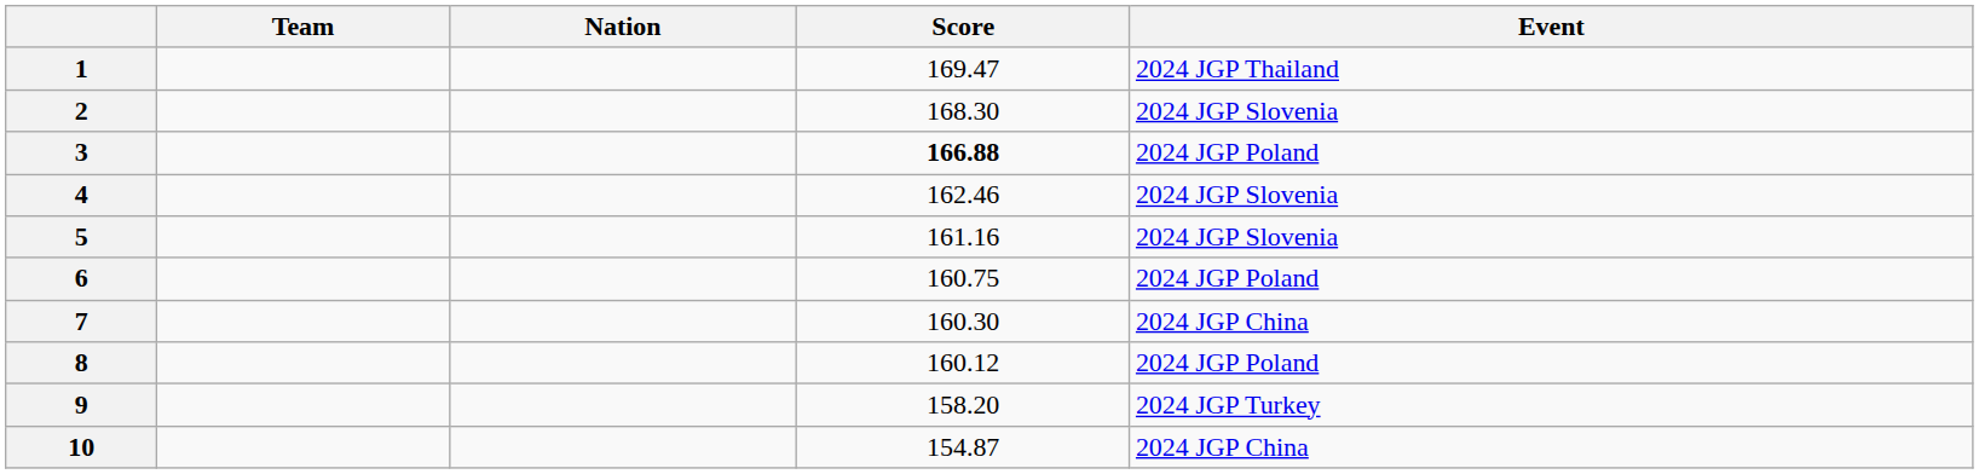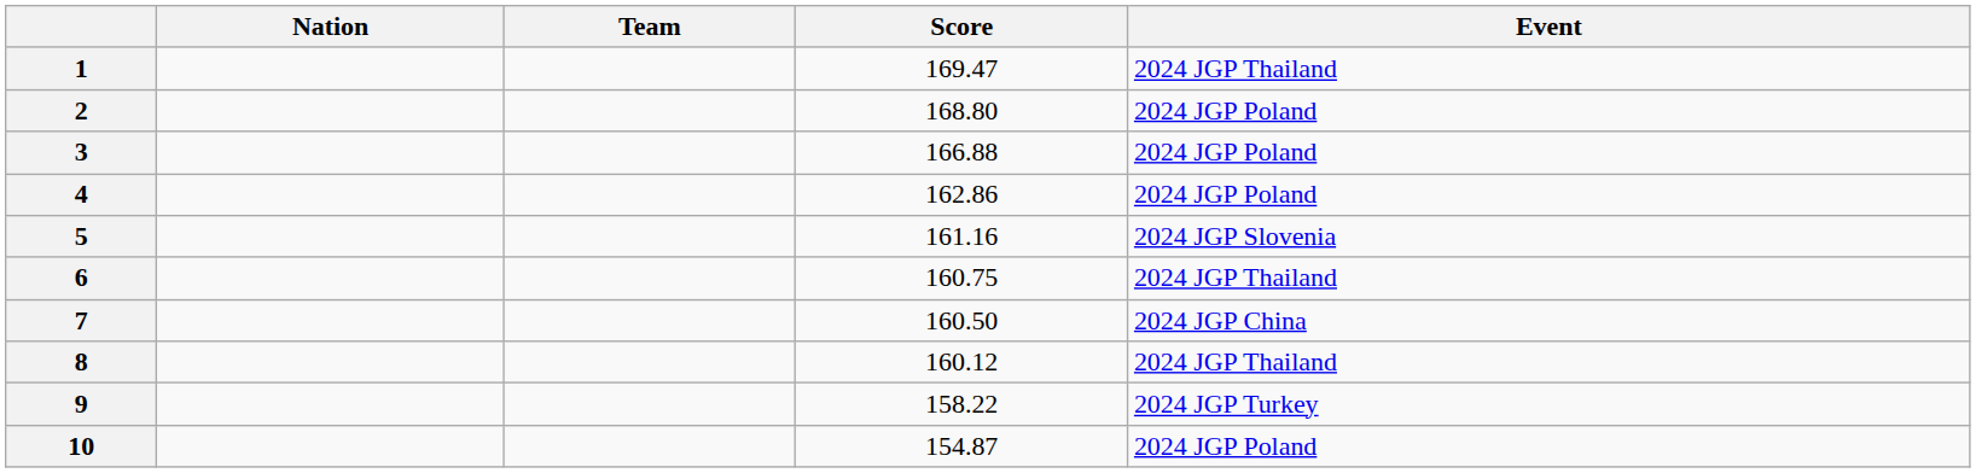 <table class="wikitable sortable" style="text-align:left; width:75%">
 <tr>
 <th scope="col"></th>
+<th scope="col">Nation</th>
 <th scope="col">Team</th>
-<th scope="col">Nation</th>
 <th scope="col">Score</th>
 <th scope="col">Event</th>
 </tr>
 <tr>
 <th scope="row">1</th>
 <td></td>
 <td></td>
 <td style="text-align:center">169.47</td>
 <td><a href='#'>2024 JGP Thailand</a></td>
 </tr>
 <tr>
 <th scope="row">2</th>
 <td></td>
 <td></td>
-<td style="text-align:center">168.30</td>
-<td><a href='#'>2024 JGP Slovenia</a></td>
+<td style="text-align:center">168.80</td>
+<td><a href='#'>2024 JGP Poland</a></td>
 </tr>
 <tr>
 <th scope="row">3</th>
 <td></td>
 <td></td>
-<td style="text-align:center"><strong>166.88</strong></td>
+<td style="text-align:center">166.88</td>
 <td><a href='#'>2024 JGP Poland</a></td>
 </tr>
 <tr>
 <th scope="row">4</th>
 <td></td>
 <td></td>
-<td style="text-align:center">162.46</td>
-<td><a href='#'>2024 JGP Slovenia</a></td>
+<td style="text-align:center">162.86</td>
+<td><a href='#'>2024 JGP Poland</a></td>
 </tr>
 <tr>
 <th scope="row">5</th>
 <td></td>
 <td></td>
 <td style="text-align:center">161.16</td>
 <td><a href='#'>2024 JGP Slovenia</a></td>
 </tr>
 <tr>
 <th scope="row">6</th>
 <td></td>
 <td></td>
 <td style="text-align:center">160.75</td>
-<td><a href='#'>2024 JGP Poland</a></td>
+<td><a href='#'>2024 JGP Thailand</a></td>
 </tr>
 <tr>
 <th scope="row">7</th>
 <td></td>
 <td></td>
-<td style="text-align:center">160.30</td>
+<td style="text-align:center">160.50</td>
 <td><a href='#'>2024 JGP China</a></td>
 </tr>
 <tr>
 <th scope="row">8</th>
 <td></td>
 <td></td>
 <td style="text-align:center">160.12</td>
-<td><a href='#'>2024 JGP Poland</a></td>
+<td><a href='#'>2024 JGP Thailand</a></td>
 </tr>
 <tr>
 <th scope="row">9</th>
 <td></td>
 <td></td>
-<td style="text-align:center">158.20</td>
+<td style="text-align:center">158.22</td>
 <td><a href='#'>2024 JGP Turkey</a></td>
 </tr>
 <tr>
 <th scope="row">10</th>
 <td></td>
 <td></td>
 <td style="text-align:center">154.87</td>
-<td><a href='#'>2024 JGP China</a></td>
+<td><a href='#'>2024 JGP Poland</a></td>
 </tr>
 </table>
